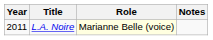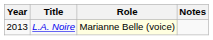 <table class="wikitable">
 <tr>
 <th>Year</th>
 <th>Title</th>
 <th>Role</th>
 <th>Notes</th>
 </tr>
 <tr>
-<td>2011</td>
+<td>2013</td>
 <td><em><a href='#'>L.A. Noire</a></em></td>
 <td style="background: lightyellow;">Marianne Belle (voice)</td>
 <td></td>
 </tr>
 </table>
